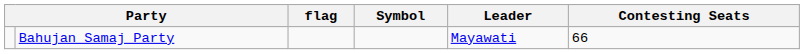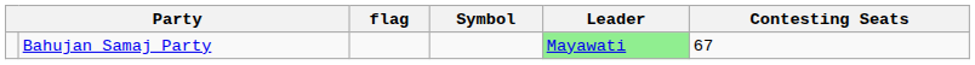 <table class="wikitable" width="60%">
 <tr>
 <th colspan="2">Party</th>
 <th>flag</th>
 <th>Symbol</th>
 <th>Leader</th>
 <th>Contesting Seats</th>
 </tr>
 <tr>
 <td></td>
 <td><a href='#'>Bahujan Samaj Party</a></td>
 <td></td>
 <td></td>
-<td><a href='#'>Mayawati</a></td>
-<td>66</td>
+<td style="background: lightgreen;"><a href='#'>Mayawati</a></td>
+<td>67</td>
 </tr>
 </table>
